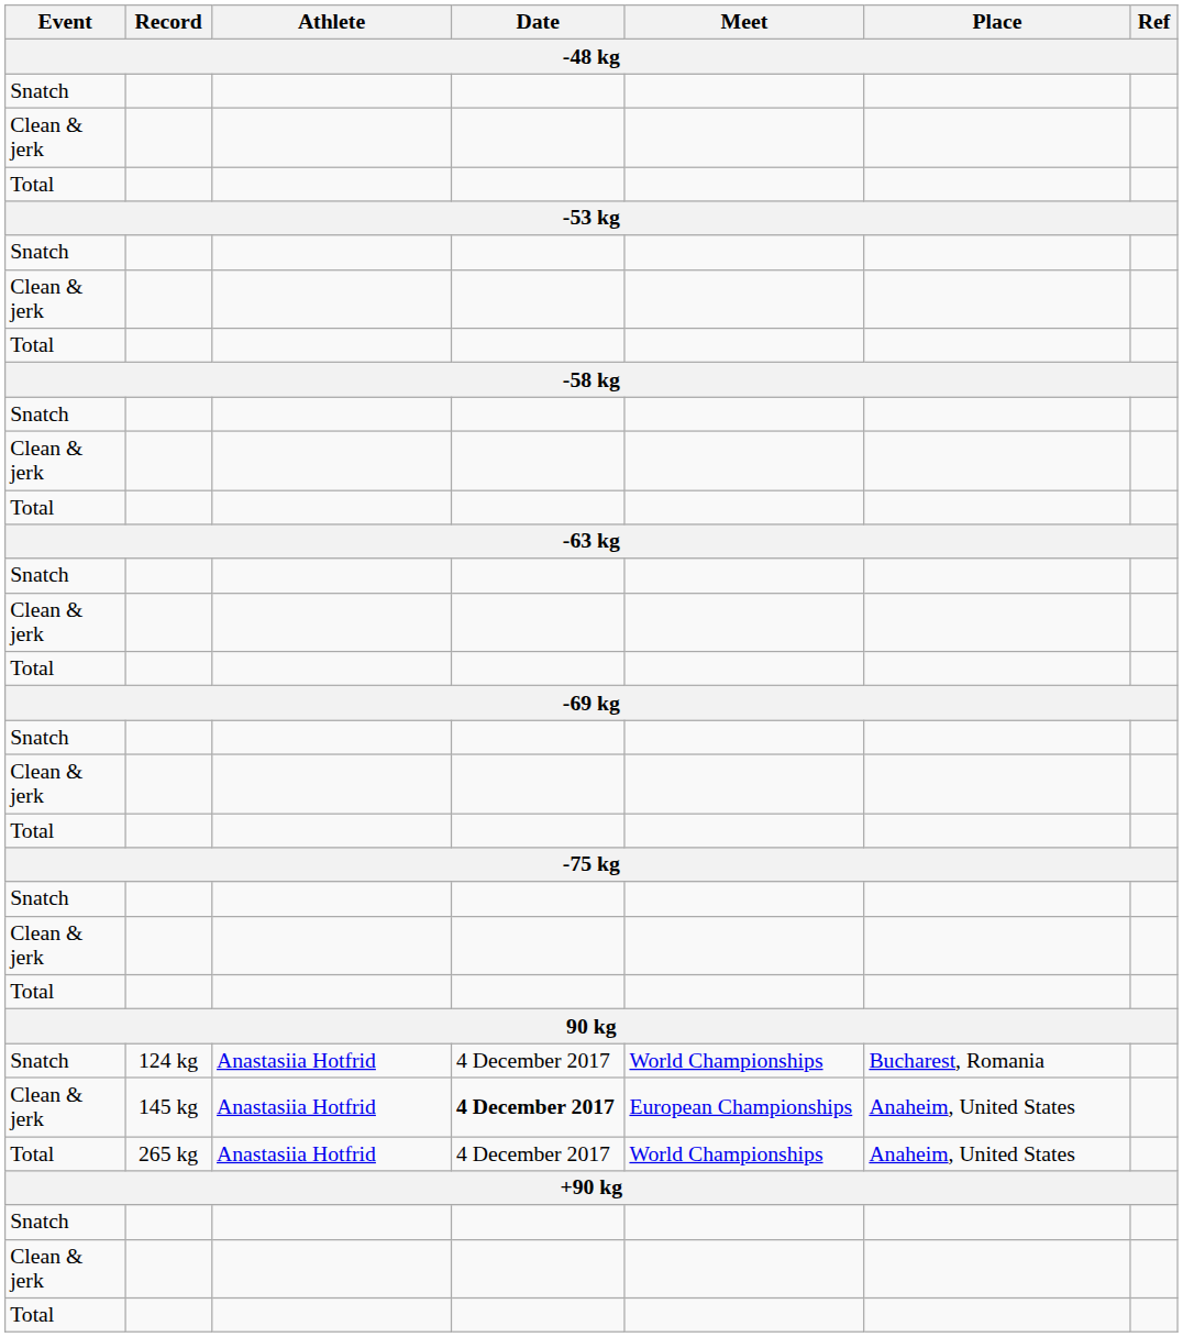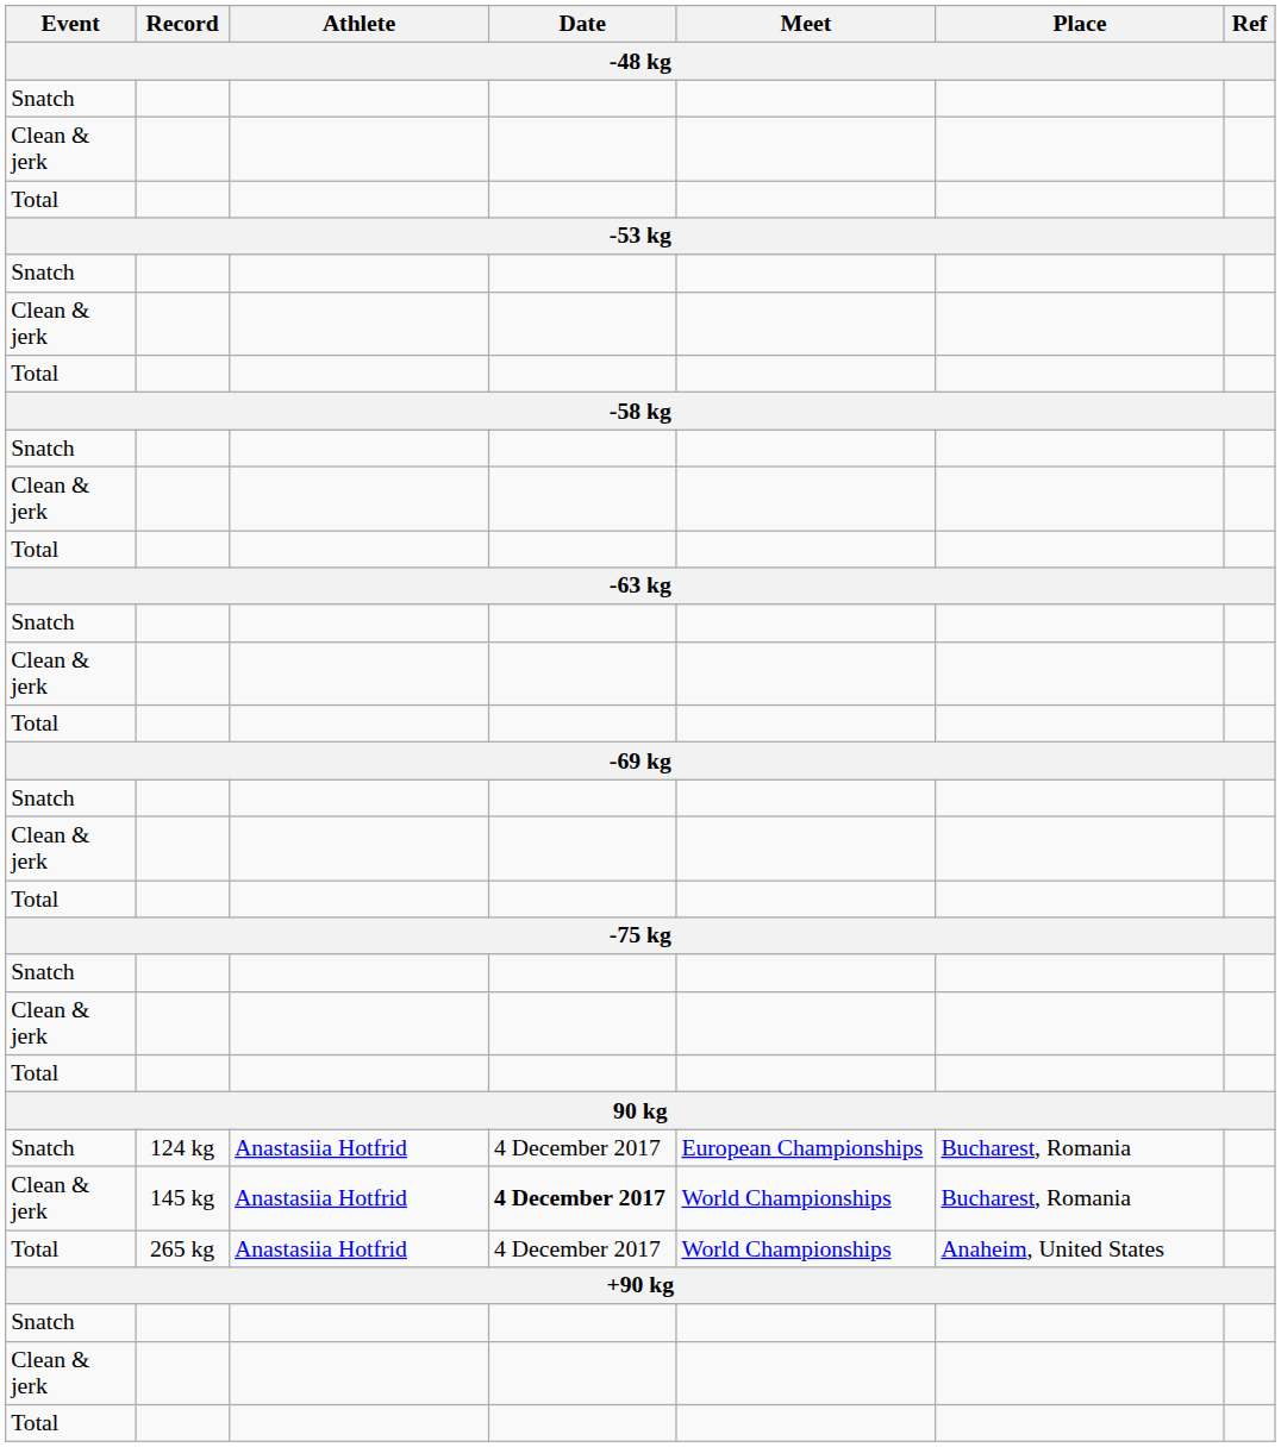 <table class="wikitable">
 <tr>
 <th width=9%>Event</th>
 <th width=6%>Record</th>
 <th width=18%>Athlete</th>
 <th width=13%>Date</th>
 <th width=18%>Meet</th>
 <th width=20%>Place</th>
 <th width=3%>Ref</th>
 </tr>
 <tr bgcolor="#DDDDDD">
 <th colspan="8">-48 kg</th>
 </tr>
 <tr>
 <td>Snatch</td>
 <td></td>
 <td></td>
 <td></td>
 <td></td>
 <td></td>
 <td></td>
 </tr>
 <tr>
 <td>Clean & jerk</td>
 <td></td>
 <td></td>
 <td></td>
 <td></td>
 <td></td>
 <td></td>
 </tr>
 <tr>
 <td>Total</td>
 <td></td>
 <td></td>
 <td></td>
 <td></td>
 <td></td>
 <td></td>
 </tr>
 <tr bgcolor="#DDDDDD">
 <th colspan="8">-53 kg</th>
 </tr>
 <tr>
 <td>Snatch</td>
 <td></td>
 <td></td>
 <td></td>
 <td></td>
 <td></td>
 <td></td>
 </tr>
 <tr>
 <td>Clean & jerk</td>
 <td></td>
 <td></td>
 <td></td>
 <td></td>
 <td></td>
 <td></td>
 </tr>
 <tr>
 <td>Total</td>
 <td></td>
 <td></td>
 <td></td>
 <td></td>
 <td></td>
 <td></td>
 </tr>
 <tr bgcolor="#DDDDDD">
 <th colspan="8">-58 kg</th>
 </tr>
 <tr>
 <td>Snatch</td>
 <td></td>
 <td></td>
 <td></td>
 <td></td>
 <td></td>
 <td></td>
 </tr>
 <tr>
 <td>Clean & jerk</td>
 <td></td>
 <td></td>
 <td></td>
 <td></td>
 <td></td>
 <td></td>
 </tr>
 <tr>
 <td>Total</td>
 <td></td>
 <td></td>
 <td></td>
 <td></td>
 <td></td>
 <td></td>
 </tr>
 <tr bgcolor="#DDDDDD">
 <th colspan="8">-63 kg</th>
 </tr>
 <tr>
 <td>Snatch</td>
 <td></td>
 <td></td>
 <td></td>
 <td></td>
 <td></td>
 <td></td>
 </tr>
 <tr>
 <td>Clean & jerk</td>
 <td></td>
 <td></td>
 <td></td>
 <td></td>
 <td></td>
 <td></td>
 </tr>
 <tr>
 <td>Total</td>
 <td></td>
 <td></td>
 <td></td>
 <td></td>
 <td></td>
 <td></td>
 </tr>
 <tr bgcolor="#DDDDDD">
 <th colspan="8">-69 kg</th>
 </tr>
 <tr>
 <td>Snatch</td>
 <td></td>
 <td></td>
 <td></td>
 <td></td>
 <td></td>
 <td></td>
 </tr>
 <tr>
 <td>Clean & jerk</td>
 <td></td>
 <td></td>
 <td></td>
 <td></td>
 <td></td>
 <td></td>
 </tr>
 <tr>
 <td>Total</td>
 <td></td>
 <td></td>
 <td></td>
 <td></td>
 <td></td>
 <td></td>
 </tr>
 <tr bgcolor="#DDDDDD">
 <th colspan="8">-75 kg</th>
 </tr>
 <tr>
 <td>Snatch</td>
 <td></td>
 <td></td>
 <td></td>
 <td></td>
 <td></td>
 <td></td>
 </tr>
 <tr>
 <td>Clean & jerk</td>
 <td></td>
 <td></td>
 <td></td>
 <td></td>
 <td></td>
 <td></td>
 </tr>
 <tr>
 <td>Total</td>
 <td></td>
 <td></td>
 <td></td>
 <td></td>
 <td></td>
 <td></td>
 </tr>
 <tr bgcolor="#DDDDDD">
 <th colspan="8">90 kg</th>
 </tr>
 <tr>
 <td>Snatch</td>
 <td align="center">124 kg</td>
 <td><a href='#'>Anastasiia Hotfrid</a></td>
 <td>4 December 2017</td>
-<td><a href='#'>World Championships</a></td>
+<td><a href='#'>European Championships</a></td>
 <td><a href='#'>Bucharest</a>, Romania</td>
 <td></td>
 </tr>
 <tr>
 <td>Clean & jerk</td>
 <td align="center">145 kg</td>
 <td><a href='#'>Anastasiia Hotfrid</a></td>
 <td><strong>4 December 2017</strong></td>
-<td><a href='#'>European Championships</a></td>
-<td><a href='#'>Anaheim</a>, United States</td>
+<td><a href='#'>World Championships</a></td>
+<td><a href='#'>Bucharest</a>, Romania</td>
 <td></td>
 </tr>
 <tr>
 <td>Total</td>
 <td align="center">265 kg</td>
 <td><a href='#'>Anastasiia Hotfrid</a></td>
 <td>4 December 2017</td>
 <td><a href='#'>World Championships</a></td>
 <td><a href='#'>Anaheim</a>, United States</td>
 <td></td>
 </tr>
 <tr bgcolor="#DDDDDD">
 <th colspan="8">+90 kg</th>
 </tr>
 <tr>
 <td>Snatch</td>
 <td></td>
 <td></td>
 <td></td>
 <td></td>
 <td></td>
 <td></td>
 </tr>
 <tr>
 <td>Clean & jerk</td>
 <td></td>
 <td></td>
 <td></td>
 <td></td>
 <td></td>
 <td></td>
 </tr>
 <tr>
 <td>Total</td>
 <td></td>
 <td></td>
 <td></td>
 <td></td>
 <td></td>
 <td></td>
 </tr>
 </table>
